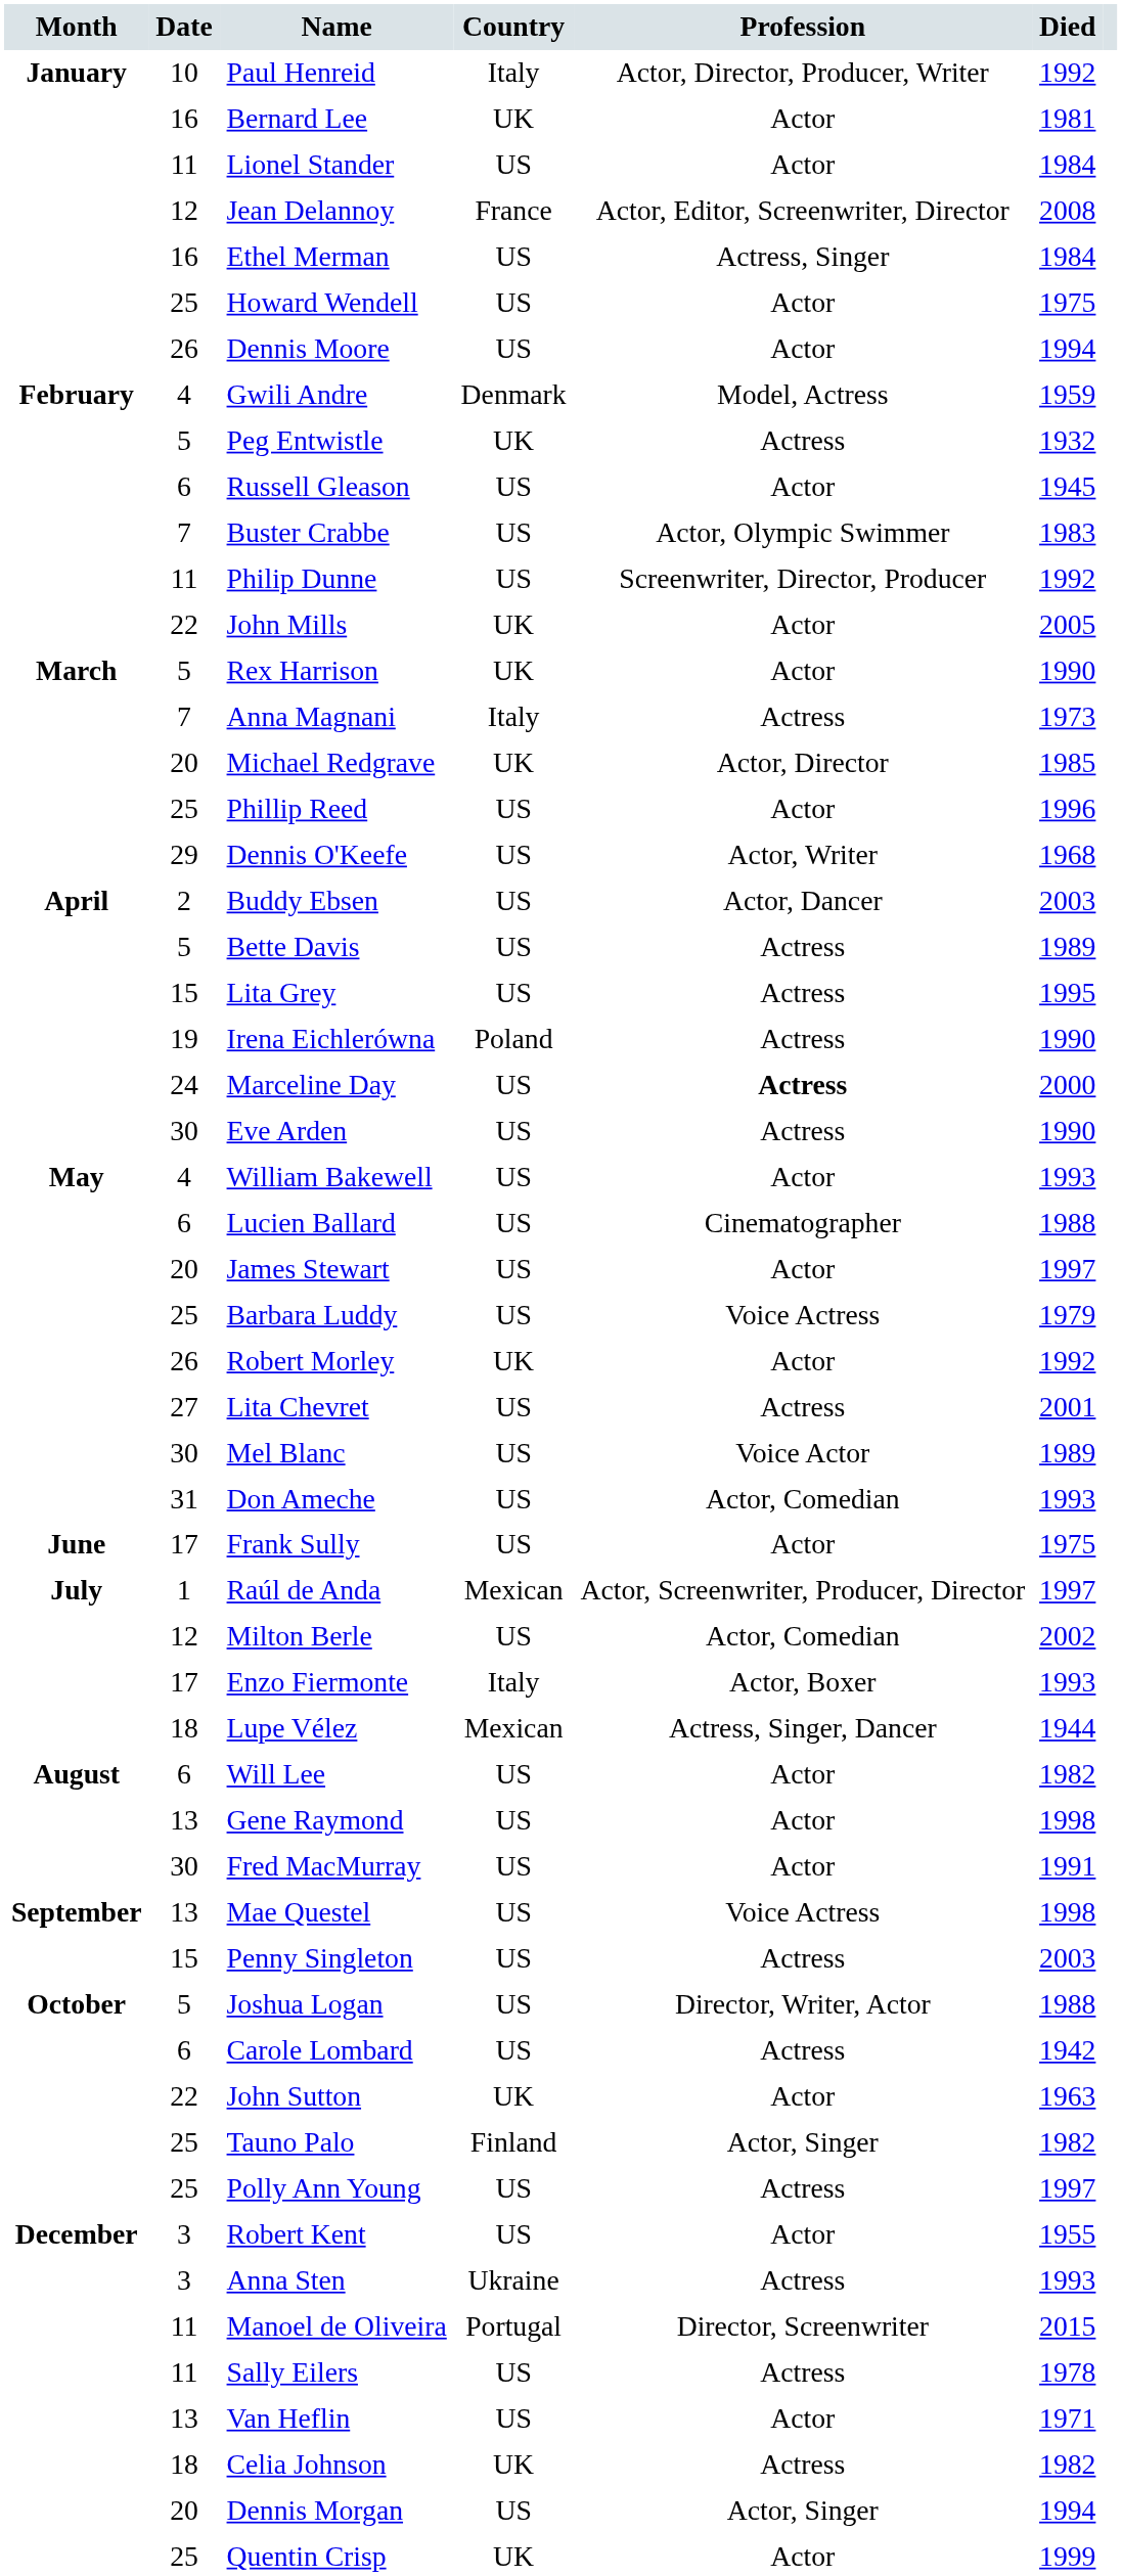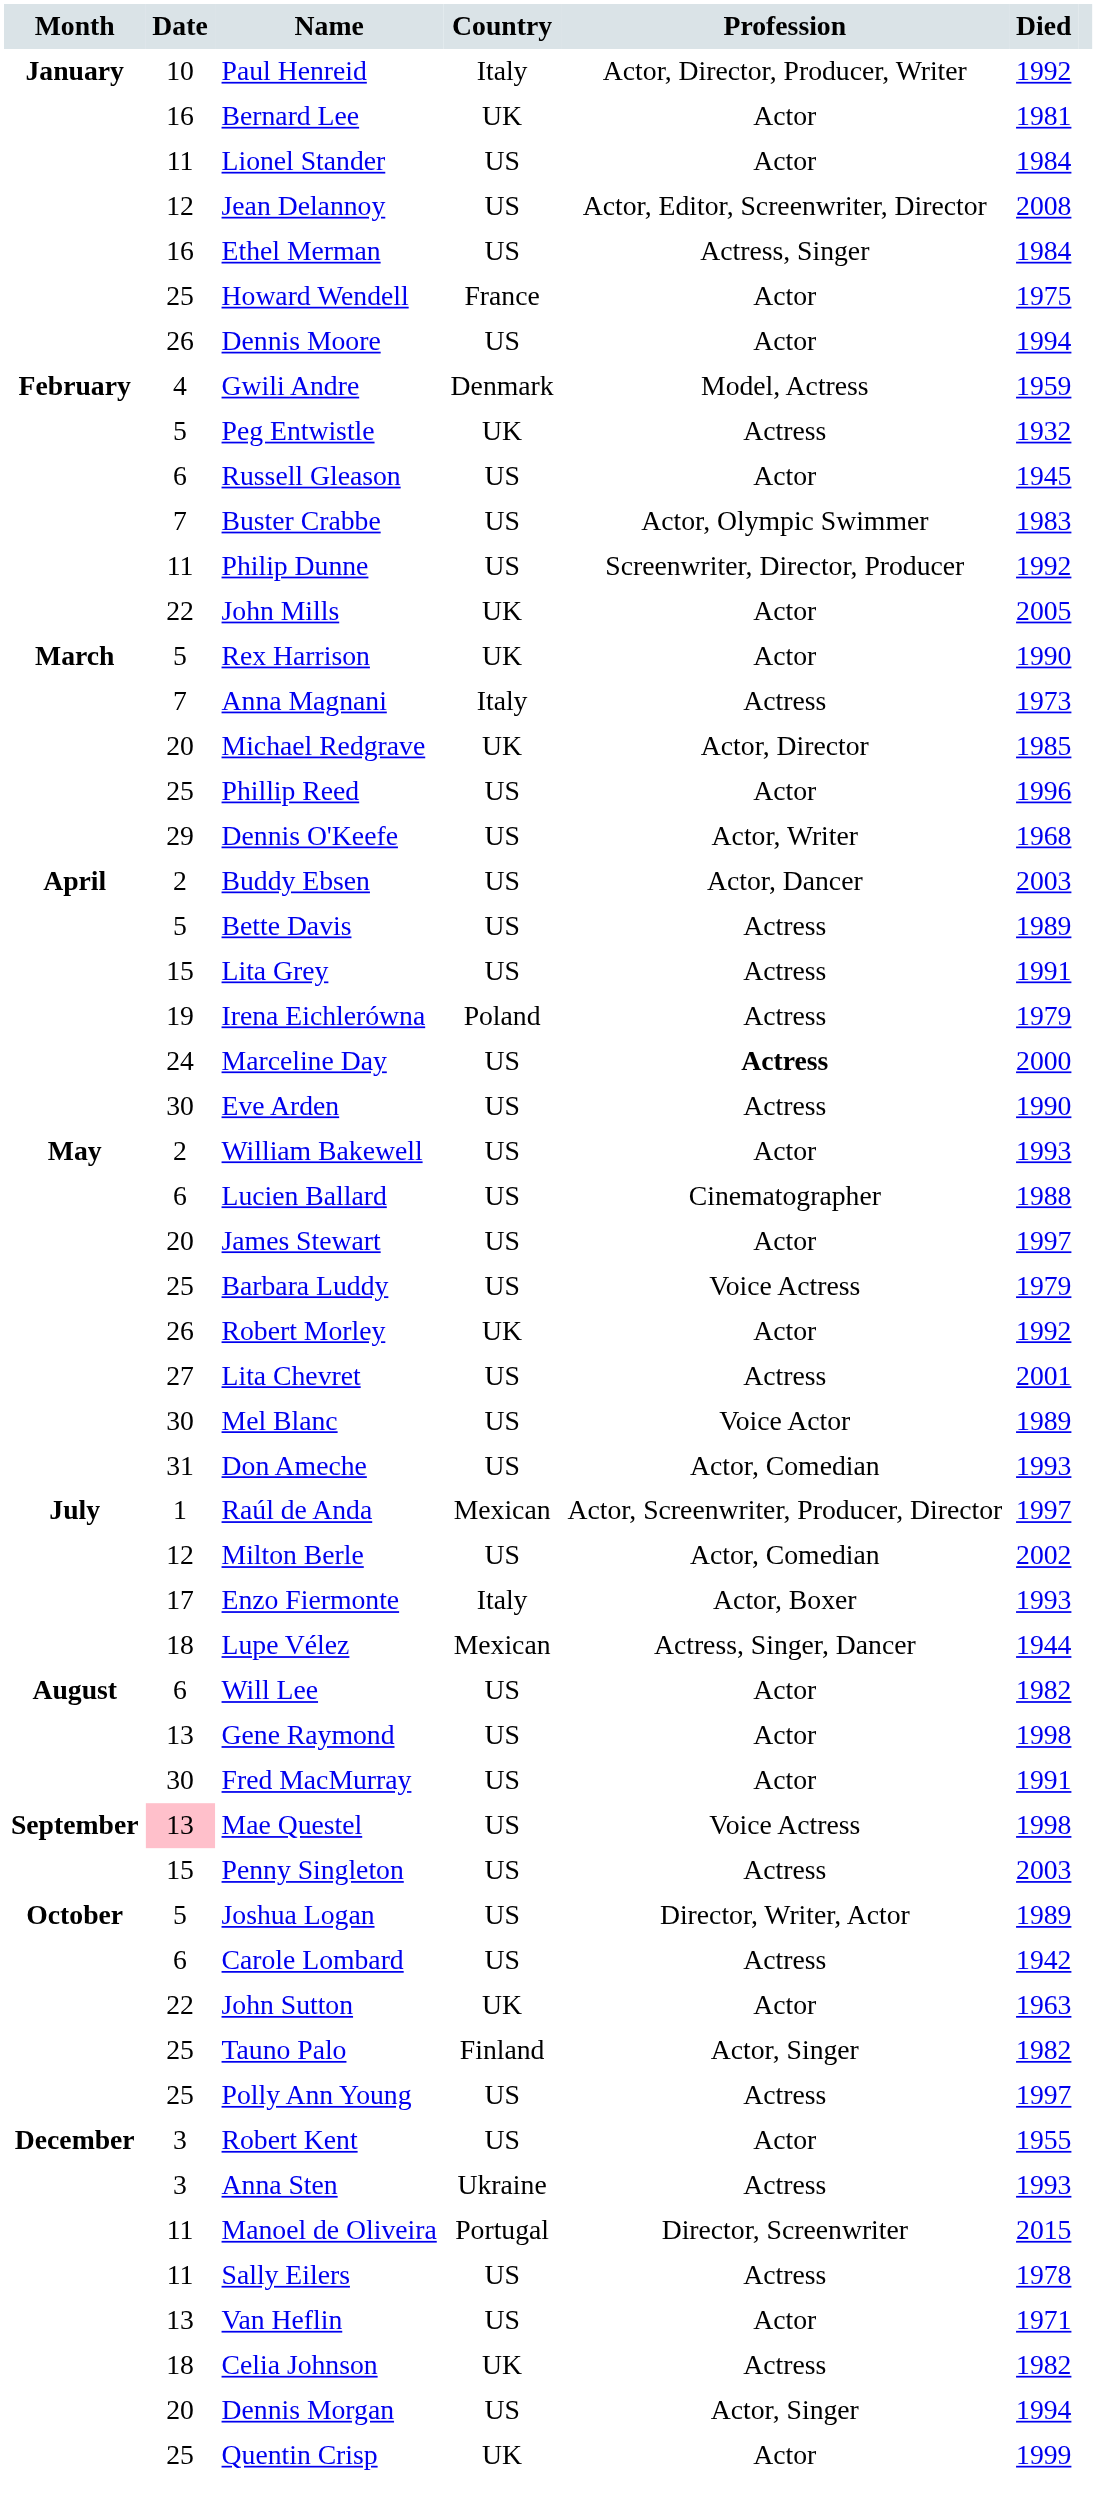 <table cellspacing="0" cellpadding="4" border="0">
 <tr style="background:#dae3e7; text-align:center;">
 <td><strong>Month</strong></td>
 <td><strong>Date</strong></td>
 <td><strong>Name</strong></td>
 <td><strong>Country</strong></td>
 <td><strong>Profession</strong></td>
 <td><strong>Died</strong></td>
 <td></td>
 </tr>
 <tr valign="top">
 <td rowspan=7 style="text-align:center; vertical-align:top;"><strong>January</strong></td>
 <td style="text-align:center;">10</td>
 <td><a href='#'>Paul Henreid</a></td>
 <td style="text-align:center;">Italy</td>
 <td style="text-align:center;">Actor, Director, Producer, Writer</td>
 <td><a href='#'>1992</a></td>
 <td></td>
 </tr>
 <tr>
 <td style="text-align:center;">16</td>
 <td><a href='#'>Bernard Lee</a></td>
 <td style="text-align:center;">UK</td>
 <td style="text-align:center;">Actor</td>
 <td><a href='#'>1981</a></td>
 <td></td>
 </tr>
 <tr>
 <td style="text-align:center;">11</td>
 <td><a href='#'>Lionel Stander</a></td>
 <td style="text-align:center;">US</td>
 <td style="text-align:center;">Actor</td>
 <td><a href='#'>1984</a></td>
 <td></td>
 </tr>
 <tr>
 <td style="text-align:center;">12</td>
 <td><a href='#'>Jean Delannoy</a></td>
-<td style="text-align:center;">France</td>
+<td style="text-align:center;">US</td>
 <td style="text-align:center;">Actor, Editor, Screenwriter, Director</td>
 <td><a href='#'>2008</a></td>
 <td></td>
 </tr>
 <tr>
 <td style="text-align:center;">16</td>
 <td><a href='#'>Ethel Merman</a></td>
 <td style="text-align:center;">US</td>
 <td style="text-align:center;">Actress, Singer</td>
 <td><a href='#'>1984</a></td>
 <td></td>
 </tr>
 <tr>
 <td style="text-align:center;">25</td>
 <td><a href='#'>Howard Wendell</a></td>
-<td style="text-align:center;">US</td>
+<td style="text-align:center;">France</td>
 <td style="text-align:center;">Actor</td>
 <td><a href='#'>1975</a></td>
 <td></td>
 </tr>
 <tr>
 <td style="text-align:center;">26</td>
 <td><a href='#'>Dennis Moore</a></td>
 <td style="text-align:center;">US</td>
 <td style="text-align:center;">Actor</td>
 <td><a href='#'>1994</a></td>
 <td></td>
 </tr>
 <tr>
 <td rowspan=6 style="text-align:center; vertical-align:top;"><strong>February</strong></td>
 <td style="text-align:center;">4</td>
 <td><a href='#'>Gwili Andre</a></td>
 <td style="text-align:center;">Denmark</td>
 <td style="text-align:center;">Model, Actress</td>
 <td><a href='#'>1959</a></td>
 <td></td>
 </tr>
 <tr>
 <td style="text-align:center;">5</td>
 <td><a href='#'>Peg Entwistle</a></td>
 <td style="text-align:center;">UK</td>
 <td style="text-align:center;">Actress</td>
 <td><a href='#'>1932</a></td>
 <td></td>
 </tr>
 <tr>
 <td style="text-align:center;">6</td>
 <td><a href='#'>Russell Gleason</a></td>
 <td style="text-align:center;">US</td>
 <td style="text-align:center;">Actor</td>
 <td><a href='#'>1945</a></td>
 <td></td>
 </tr>
 <tr>
 <td style="text-align:center;">7</td>
 <td><a href='#'>Buster Crabbe</a></td>
 <td style="text-align:center;">US</td>
 <td style="text-align:center;">Actor, Olympic Swimmer</td>
 <td><a href='#'>1983</a></td>
 <td></td>
 </tr>
 <tr>
 <td style="text-align:center;">11</td>
 <td><a href='#'>Philip Dunne</a></td>
 <td style="text-align:center;">US</td>
 <td style="text-align:center;">Screenwriter, Director, Producer</td>
 <td><a href='#'>1992</a></td>
 <td></td>
 </tr>
 <tr>
 <td style="text-align:center;">22</td>
 <td><a href='#'>John Mills</a></td>
 <td style="text-align:center;">UK</td>
 <td style="text-align:center;">Actor</td>
 <td><a href='#'>2005</a></td>
 <td></td>
 </tr>
 <tr>
 <td rowspan=5 style="text-align:center; vertical-align:top;"><strong>March</strong></td>
 <td style="text-align:center;">5</td>
 <td><a href='#'>Rex Harrison</a></td>
 <td style="text-align:center;">UK</td>
 <td style="text-align:center;">Actor</td>
 <td><a href='#'>1990</a></td>
 <td></td>
 </tr>
 <tr>
 <td style="text-align:center;">7</td>
 <td><a href='#'>Anna Magnani</a></td>
 <td style="text-align:center;">Italy</td>
 <td style="text-align:center;">Actress</td>
 <td><a href='#'>1973</a></td>
 <td></td>
 </tr>
 <tr>
 <td style="text-align:center;">20</td>
 <td><a href='#'>Michael Redgrave</a></td>
 <td style="text-align:center;">UK</td>
 <td style="text-align:center;">Actor, Director</td>
 <td><a href='#'>1985</a></td>
 <td></td>
 </tr>
 <tr>
 <td style="text-align:center;">25</td>
 <td><a href='#'>Phillip Reed</a></td>
 <td style="text-align:center;">US</td>
 <td style="text-align:center;">Actor</td>
 <td><a href='#'>1996</a></td>
 <td></td>
 </tr>
 <tr>
 <td style="text-align:center;">29</td>
 <td><a href='#'>Dennis O'Keefe</a></td>
 <td style="text-align:center;">US</td>
 <td style="text-align:center;">Actor, Writer</td>
 <td><a href='#'>1968</a></td>
 <td></td>
 </tr>
 <tr>
 <td rowspan=6 style="text-align:center; vertical-align:top;"><strong>April</strong></td>
 <td style="text-align:center;">2</td>
 <td><a href='#'>Buddy Ebsen</a></td>
 <td style="text-align:center;">US</td>
 <td style="text-align:center;">Actor, Dancer</td>
 <td><a href='#'>2003</a></td>
 <td></td>
 </tr>
 <tr>
 <td style="text-align:center;">5</td>
 <td><a href='#'>Bette Davis</a></td>
 <td style="text-align:center;">US</td>
 <td style="text-align:center;">Actress</td>
 <td><a href='#'>1989</a></td>
 <td></td>
 </tr>
 <tr>
 <td style="text-align:center;">15</td>
 <td><a href='#'>Lita Grey</a></td>
 <td style="text-align:center;">US</td>
 <td style="text-align:center;">Actress</td>
-<td><a href='#'>1995</a></td>
+<td><a href='#'>1991</a></td>
 <td></td>
 </tr>
 <tr>
 <td style="text-align:center;">19</td>
 <td><a href='#'>Irena Eichlerówna</a></td>
 <td style="text-align:center;">Poland</td>
 <td style="text-align:center;">Actress</td>
-<td><a href='#'>1990</a></td>
+<td><a href='#'>1979</a></td>
 <td></td>
 </tr>
 <tr>
 <td style="text-align:center;">24</td>
 <td><a href='#'>Marceline Day</a></td>
 <td style="text-align:center;">US</td>
 <td style="text-align:center;"><strong>Actress</strong></td>
 <td><a href='#'>2000</a></td>
 <td></td>
 </tr>
 <tr>
 <td style="text-align:center;">30</td>
 <td><a href='#'>Eve Arden</a></td>
 <td style="text-align:center;">US</td>
 <td style="text-align:center;">Actress</td>
 <td><a href='#'>1990</a></td>
 <td></td>
 </tr>
 <tr>
 <td rowspan=8 style="text-align:center; vertical-align:top;"><strong>May</strong></td>
-<td style="text-align:center;">4</td>
+<td style="text-align:center;">2</td>
 <td><a href='#'>William Bakewell</a></td>
 <td style="text-align:center;">US</td>
 <td style="text-align:center;">Actor</td>
 <td><a href='#'>1993</a></td>
 <td></td>
 </tr>
 <tr>
 <td style="text-align:center;">6</td>
 <td><a href='#'>Lucien Ballard</a></td>
 <td style="text-align:center;">US</td>
 <td style="text-align:center;">Cinematographer</td>
 <td><a href='#'>1988</a></td>
 <td></td>
 </tr>
 <tr>
 <td style="text-align:center;">20</td>
 <td><a href='#'>James Stewart</a></td>
 <td style="text-align:center;">US</td>
 <td style="text-align:center;">Actor</td>
 <td><a href='#'>1997</a></td>
 <td></td>
 </tr>
 <tr>
 <td style="text-align:center;">25</td>
 <td><a href='#'>Barbara Luddy</a></td>
 <td style="text-align:center;">US</td>
 <td style="text-align:center;">Voice Actress</td>
 <td><a href='#'>1979</a></td>
 <td></td>
 </tr>
 <tr>
 <td style="text-align:center;">26</td>
 <td><a href='#'>Robert Morley</a></td>
 <td style="text-align:center;">UK</td>
 <td style="text-align:center;">Actor</td>
 <td><a href='#'>1992</a></td>
 <td></td>
 </tr>
 <tr>
 <td style="text-align:center;">27</td>
 <td><a href='#'>Lita Chevret</a></td>
 <td style="text-align:center;">US</td>
 <td style="text-align:center;">Actress</td>
 <td><a href='#'>2001</a></td>
 <td></td>
 </tr>
 <tr>
 <td style="text-align:center;">30</td>
 <td><a href='#'>Mel Blanc</a></td>
 <td style="text-align:center;">US</td>
 <td style="text-align:center;">Voice Actor</td>
 <td><a href='#'>1989</a></td>
 <td></td>
 </tr>
 <tr>
 <td style="text-align:center;">31</td>
 <td><a href='#'>Don Ameche</a></td>
 <td style="text-align:center;">US</td>
 <td style="text-align:center;">Actor, Comedian</td>
 <td><a href='#'>1993</a></td>
 <td></td>
 </tr>
 <tr>
-<td rowspan=1 style="text-align:center; vertical-align:top;"><strong>June</strong></td>
-<td style="text-align:center;">17</td>
-<td><a href='#'>Frank Sully</a></td>
-<td style="text-align:center;">US</td>
-<td style="text-align:center;">Actor</td>
-<td><a href='#'>1975</a></td>
-<td></td>
-</tr>
-<tr>
 <td rowspan=4 style="text-align:center; vertical-align:top;"><strong>July</strong></td>
 <td style="text-align:center;">1</td>
 <td><a href='#'>Raúl de Anda</a></td>
 <td style="text-align:center;">Mexican</td>
 <td style="text-align:center;">Actor, Screenwriter, Producer, Director</td>
 <td><a href='#'>1997</a></td>
 <td></td>
 </tr>
 <tr>
 <td style="text-align:center;">12</td>
 <td><a href='#'>Milton Berle</a></td>
 <td style="text-align:center;">US</td>
 <td style="text-align:center;">Actor, Comedian</td>
 <td><a href='#'>2002</a></td>
 <td></td>
 </tr>
 <tr>
 <td style="text-align:center;">17</td>
 <td><a href='#'>Enzo Fiermonte</a></td>
 <td style="text-align:center;">Italy</td>
 <td style="text-align:center;">Actor, Boxer</td>
 <td><a href='#'>1993</a></td>
 <td></td>
 </tr>
 <tr>
 <td style="text-align:center;">18</td>
 <td><a href='#'>Lupe Vélez</a></td>
 <td style="text-align:center;">Mexican</td>
 <td style="text-align:center;">Actress, Singer, Dancer</td>
 <td><a href='#'>1944</a></td>
 <td></td>
 </tr>
 <tr>
 <td rowspan=3 style="text-align:center; vertical-align:top;"><strong>August</strong></td>
 <td style="text-align:center;">6</td>
 <td><a href='#'>Will Lee</a></td>
 <td style="text-align:center;">US</td>
 <td style="text-align:center;">Actor</td>
 <td><a href='#'>1982</a></td>
 <td></td>
 </tr>
 <tr>
 <td style="text-align:center;">13</td>
 <td><a href='#'>Gene Raymond</a></td>
 <td style="text-align:center;">US</td>
 <td style="text-align:center;">Actor</td>
 <td><a href='#'>1998</a></td>
 <td></td>
 </tr>
 <tr>
 <td style="text-align:center;">30</td>
 <td><a href='#'>Fred MacMurray</a></td>
 <td style="text-align:center;">US</td>
 <td style="text-align:center;">Actor</td>
 <td><a href='#'>1991</a></td>
 <td></td>
 </tr>
 <tr>
 <td rowspan=2 style="text-align:center; vertical-align:top;"><strong>September</strong></td>
-<td style="text-align:center;">13</td>
+<td style="background: pink; text-align:center;">13</td>
 <td><a href='#'>Mae Questel</a></td>
 <td style="text-align:center;">US</td>
 <td style="text-align:center;">Voice Actress</td>
 <td><a href='#'>1998</a></td>
 <td></td>
 </tr>
 <tr>
 <td style="text-align:center;">15</td>
 <td><a href='#'>Penny Singleton</a></td>
 <td style="text-align:center;">US</td>
 <td style="text-align:center;">Actress</td>
 <td><a href='#'>2003</a></td>
 <td></td>
 </tr>
 <tr>
 <td rowspan=5 style="text-align:center; vertical-align:top;"><strong>October</strong></td>
 <td style="text-align:center;">5</td>
 <td><a href='#'>Joshua Logan</a></td>
 <td style="text-align:center;">US</td>
 <td style="text-align:center;">Director, Writer, Actor</td>
-<td><a href='#'>1988</a></td>
+<td><a href='#'>1989</a></td>
 <td></td>
 </tr>
 <tr>
 <td style="text-align:center;">6</td>
 <td><a href='#'>Carole Lombard</a></td>
 <td style="text-align:center;">US</td>
 <td style="text-align:center;">Actress</td>
 <td><a href='#'>1942</a></td>
 <td></td>
 </tr>
 <tr>
 <td style="text-align:center;">22</td>
 <td><a href='#'>John Sutton</a></td>
 <td style="text-align:center;">UK</td>
 <td style="text-align:center;">Actor</td>
 <td><a href='#'>1963</a></td>
 <td></td>
 </tr>
 <tr>
 <td style="text-align:center;">25</td>
 <td><a href='#'>Tauno Palo</a></td>
 <td style="text-align:center;">Finland</td>
 <td style="text-align:center;">Actor, Singer</td>
 <td><a href='#'>1982</a></td>
 <td></td>
 </tr>
 <tr>
 <td style="text-align:center;">25</td>
 <td><a href='#'>Polly Ann Young</a></td>
 <td style="text-align:center;">US</td>
 <td style="text-align:center;">Actress</td>
 <td><a href='#'>1997</a></td>
 <td></td>
 </tr>
 <tr>
 <td rowspan=8 style="text-align:center; vertical-align:top;"><strong>December</strong></td>
 <td style="text-align:center;">3</td>
 <td><a href='#'>Robert Kent</a></td>
 <td style="text-align:center;">US</td>
 <td style="text-align:center;">Actor</td>
 <td><a href='#'>1955</a></td>
 <td></td>
 </tr>
 <tr>
 <td style="text-align:center;">3</td>
 <td><a href='#'>Anna Sten</a></td>
 <td style="text-align:center;">Ukraine</td>
 <td style="text-align:center;">Actress</td>
 <td><a href='#'>1993</a></td>
 <td></td>
 </tr>
 <tr>
 <td style="text-align:center;">11</td>
 <td><a href='#'>Manoel de Oliveira</a></td>
 <td style="text-align:center;">Portugal</td>
 <td style="text-align:center;">Director, Screenwriter</td>
 <td><a href='#'>2015</a></td>
 <td></td>
 </tr>
 <tr>
 <td style="text-align:center;">11</td>
 <td><a href='#'>Sally Eilers</a></td>
 <td style="text-align:center;">US</td>
 <td style="text-align:center;">Actress</td>
 <td><a href='#'>1978</a></td>
 <td></td>
 </tr>
 <tr>
 <td style="text-align:center;">13</td>
 <td><a href='#'>Van Heflin</a></td>
 <td style="text-align:center;">US</td>
 <td style="text-align:center;">Actor</td>
 <td><a href='#'>1971</a></td>
 <td></td>
 </tr>
 <tr>
 <td style="text-align:center;">18</td>
 <td><a href='#'>Celia Johnson</a></td>
 <td style="text-align:center;">UK</td>
 <td style="text-align:center;">Actress</td>
 <td><a href='#'>1982</a></td>
 <td></td>
 </tr>
 <tr>
 <td style="text-align:center;">20</td>
 <td><a href='#'>Dennis Morgan</a></td>
 <td style="text-align:center;">US</td>
 <td style="text-align:center;">Actor, Singer</td>
 <td><a href='#'>1994</a></td>
 <td></td>
 </tr>
 <tr>
 <td style="text-align:center;">25</td>
 <td><a href='#'>Quentin Crisp</a></td>
 <td style="text-align:center;">UK</td>
 <td style="text-align:center;">Actor</td>
 <td><a href='#'>1999</a></td>
 <td></td>
 </tr>
 <tr>
 </tr>
 </table>
